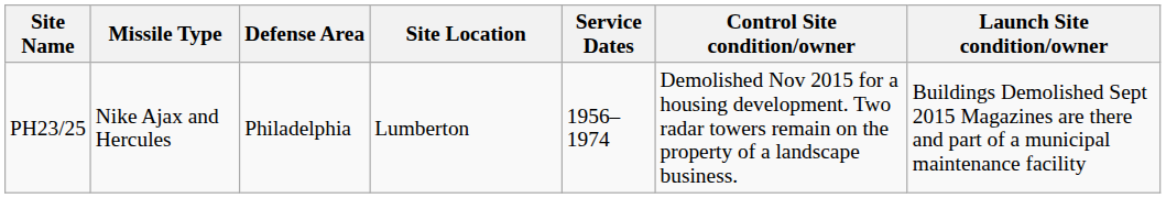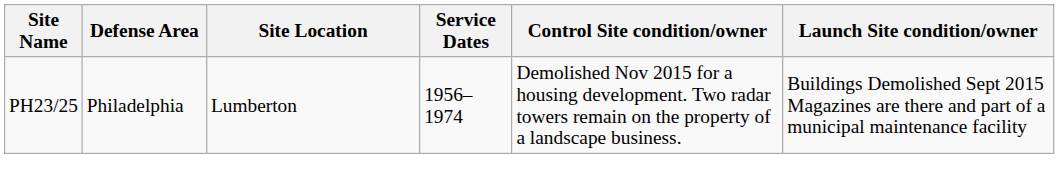 <table class="wikitable sortable">
 <tr>
 <th scope="col" style="width:50px;">Site Name</th>
-<th scope="col" style="width:150px;">Missile Type</th>
 <th scope="col" style="width:100px;">Defense Area</th>
 <th scope="col" style="width:200px;">Site Location</th>
 <th scope="col" style="width:75px;">Service Dates</th>
 <th scope="col" style="width:250px;">Control Site condition/owner</th>
 <th scope="col" style="width:250px;">Launch Site condition/owner</th>
 </tr>
 <tr>
 <td>PH23/25</td>
-<td>Nike Ajax and Hercules</td>
 <td>Philadelphia</td>
 <td>Lumberton</td>
 <td>1956–1974</td>
 <td>Demolished Nov 2015 for a housing development. Two radar towers remain on the property of a landscape business.<br></td>
 <td>Buildings Demolished Sept 2015 Magazines are there and part of a municipal maintenance facility</td>
 </tr>
 </table>
